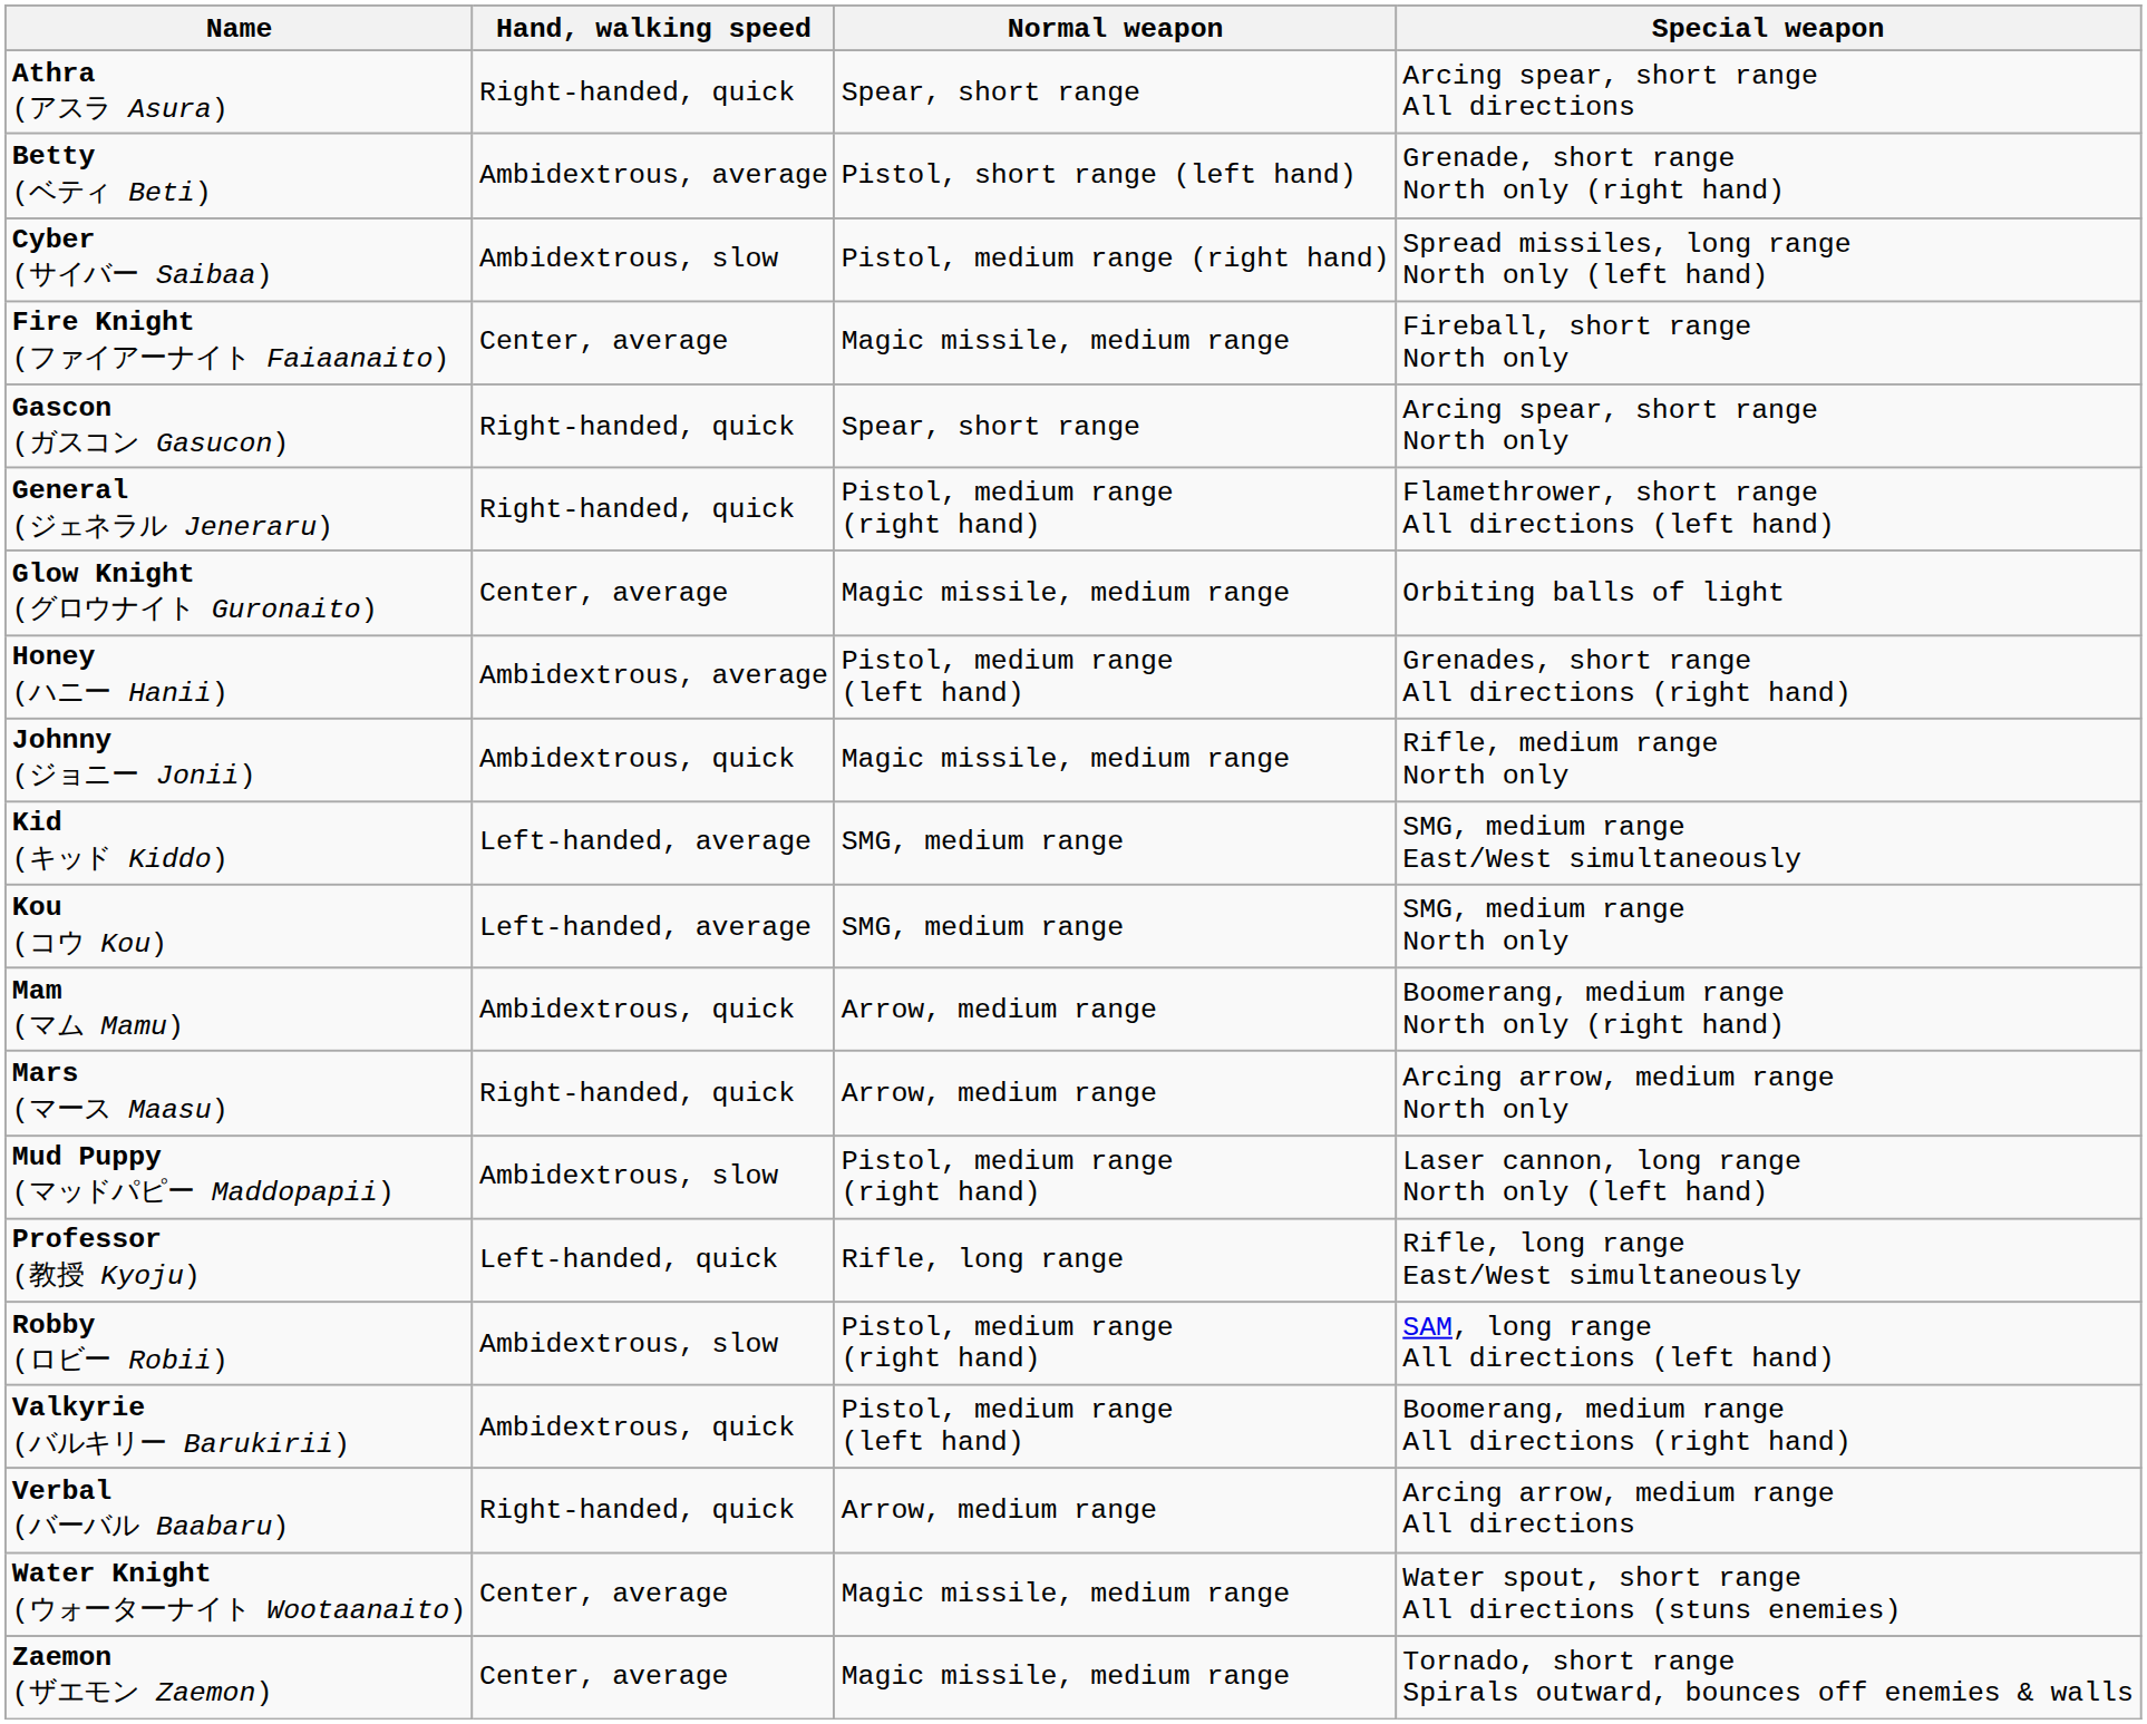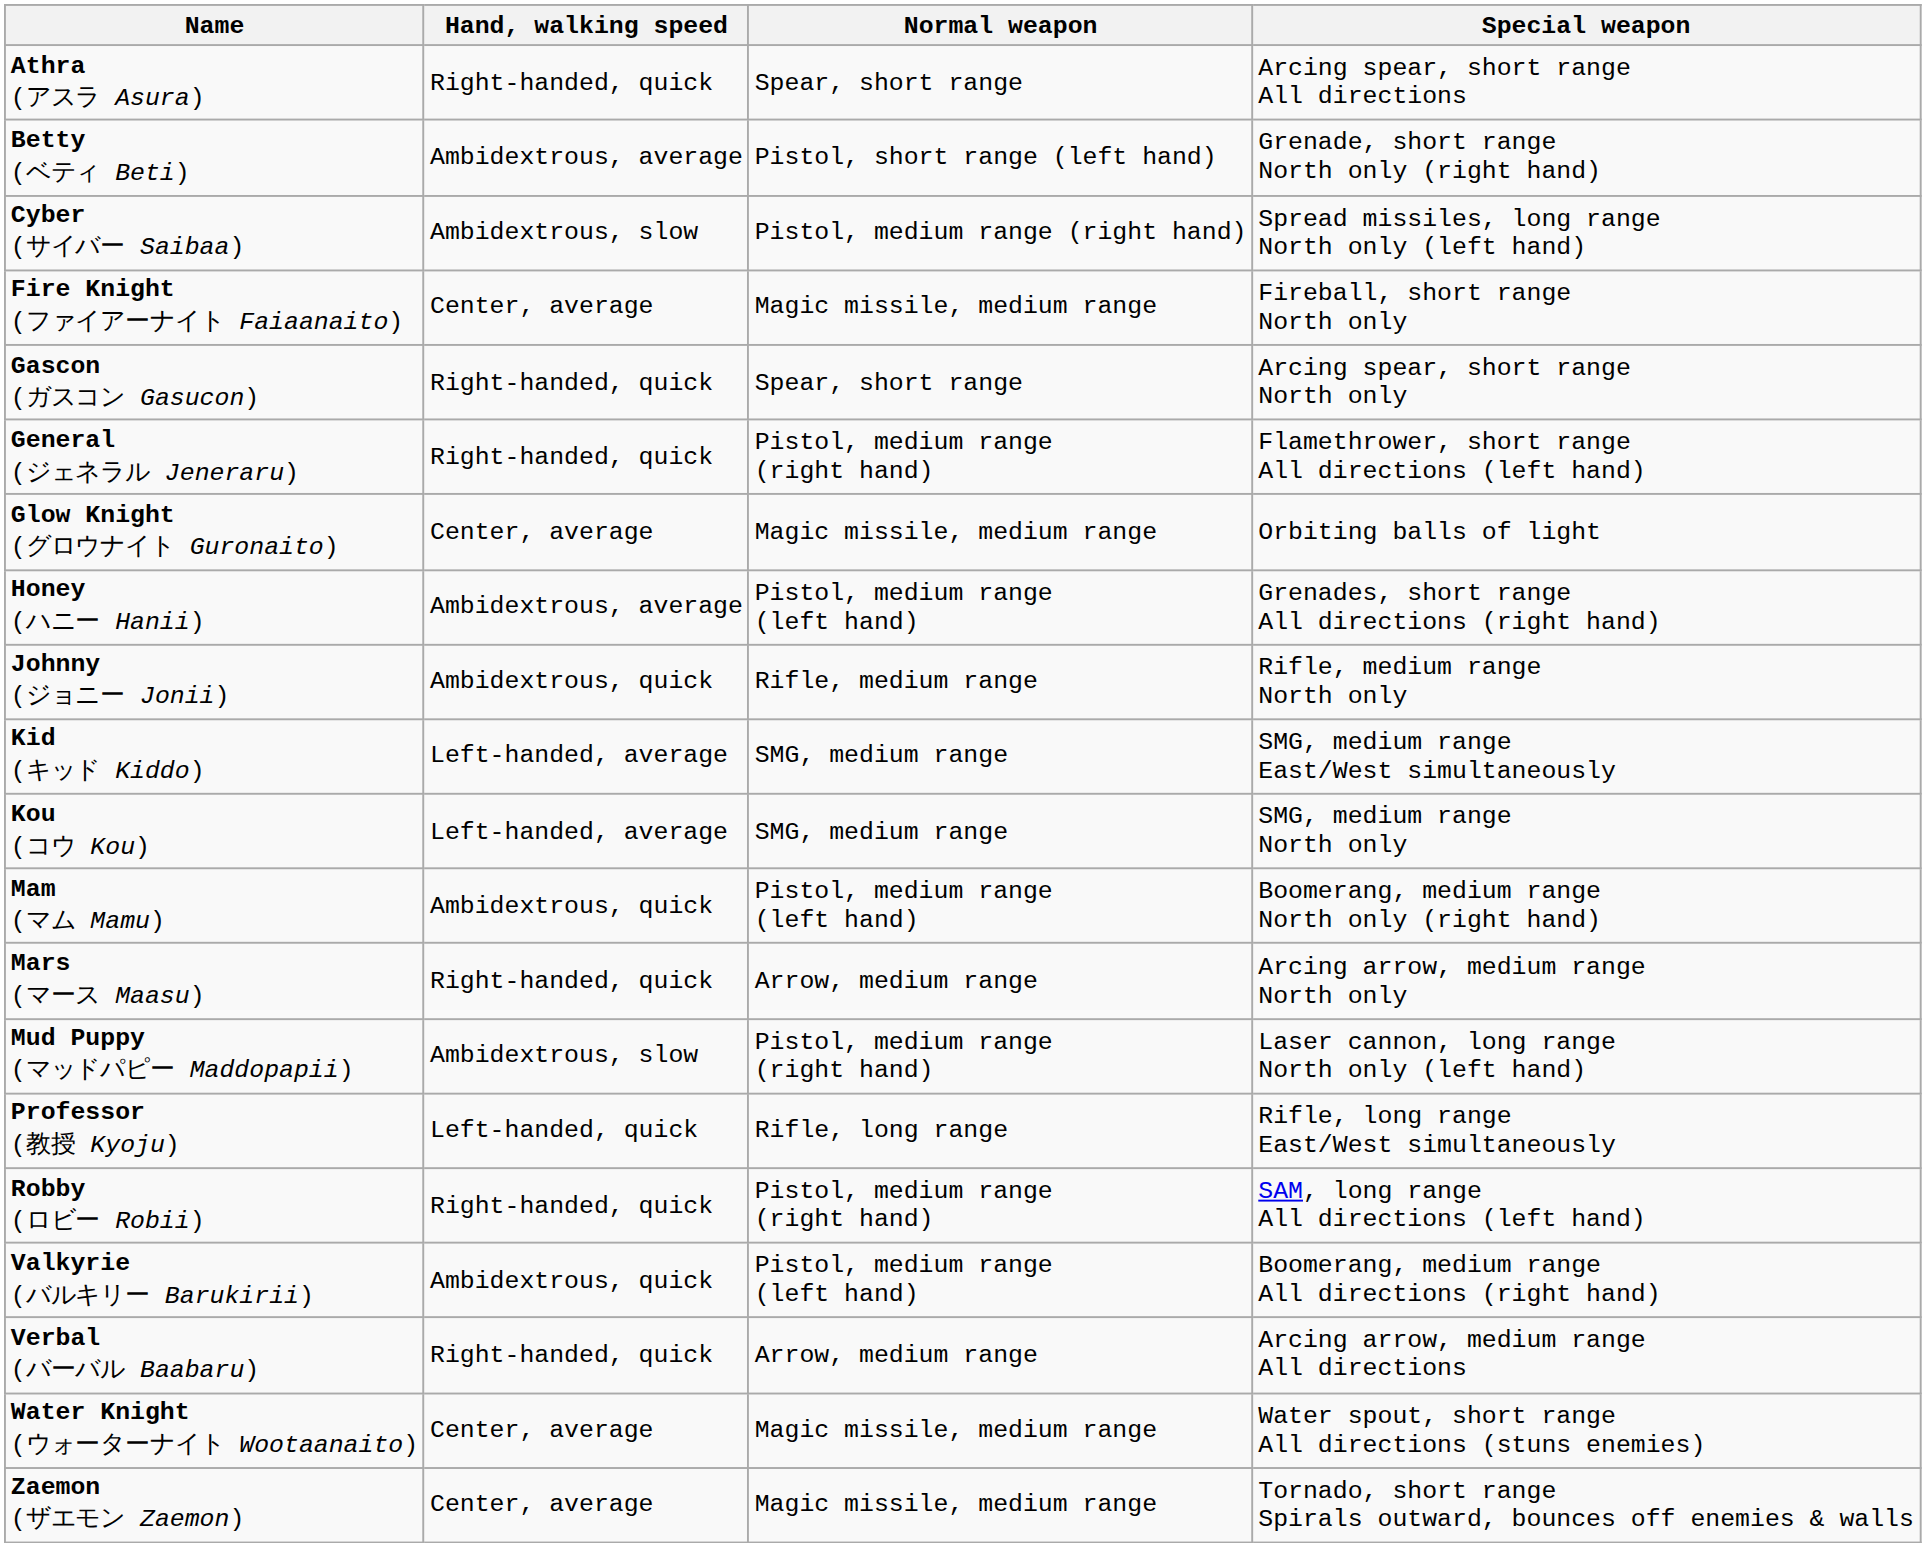 <table class="wikitable">
 <tr>
 <th>Name</th>
 <th>Hand, walking speed</th>
 <th>Normal weapon</th>
 <th>Special weapon</th>
 </tr>
 <tr>
 <td><strong>Athra</strong><br>(アスラ <em>Asura</em>)</td>
 <td>Right-handed, quick</td>
 <td>Spear, short range</td>
 <td>Arcing spear, short range<br>All directions</td>
 </tr>
 <tr>
 <td><strong>Betty</strong><br>(ベティ <em>Beti</em>)</td>
 <td>Ambidextrous, average</td>
 <td>Pistol, short range (left hand)</td>
 <td>Grenade, short range<br>North only (right hand)</td>
 </tr>
 <tr>
 <td><strong>Cyber</strong><br>(サイバー <em>Saibaa</em>)</td>
 <td>Ambidextrous, slow</td>
 <td>Pistol, medium range (right hand)</td>
 <td>Spread missiles, long range<br>North only (left hand)</td>
 </tr>
 <tr>
 <td><strong>Fire Knight</strong><br>(ファイアーナイト <em>Faiaanaito</em>)</td>
 <td>Center, average</td>
 <td>Magic missile, medium range</td>
 <td>Fireball, short range<br>North only</td>
 </tr>
 <tr>
 <td><strong>Gascon</strong><br>(ガスコン <em>Gasucon</em>)</td>
 <td>Right-handed, quick</td>
 <td>Spear, short range</td>
 <td>Arcing spear, short range<br>North only</td>
 </tr>
 <tr>
 <td><strong>General</strong><br>(ジェネラル <em>Jeneraru</em>)</td>
 <td>Right-handed, quick</td>
 <td>Pistol, medium range<br>(right hand)</td>
 <td>Flamethrower, short range<br>All directions (left hand)</td>
 </tr>
 <tr>
 <td><strong>Glow Knight</strong><br>(グロウナイト <em>Guronaito</em>)</td>
 <td>Center, average</td>
 <td>Magic missile, medium range</td>
 <td>Orbiting balls of light</td>
 </tr>
 <tr>
 <td><strong>Honey</strong><br>(ハニー <em>Hanii</em>)</td>
 <td>Ambidextrous, average</td>
 <td>Pistol, medium range<br>(left hand)</td>
 <td>Grenades, short range<br>All directions (right hand)</td>
 </tr>
 <tr>
 <td><strong>Johnny</strong><br>(ジョニー <em>Jonii</em>)</td>
 <td>Ambidextrous, quick</td>
-<td>Magic missile, medium range</td>
+<td>Rifle, medium range</td>
 <td>Rifle, medium range<br>North only</td>
 </tr>
 <tr>
 <td><strong>Kid</strong><br>(キッド <em>Kiddo</em>)</td>
 <td>Left-handed, average</td>
 <td>SMG, medium range</td>
 <td>SMG, medium range<br>East/West simultaneously</td>
 </tr>
 <tr>
 <td><strong>Kou</strong><br>(コウ <em>Kou</em>)</td>
 <td>Left-handed, average</td>
 <td>SMG, medium range</td>
 <td>SMG, medium range<br>North only</td>
 </tr>
 <tr>
 <td><strong>Mam</strong><br>(マム <em>Mamu</em>)</td>
 <td>Ambidextrous, quick</td>
-<td>Arrow, medium range</td>
+<td>Pistol, medium range<br>(left hand)</td>
 <td>Boomerang, medium range<br>North only (right hand)</td>
 </tr>
 <tr>
 <td><strong>Mars</strong><br>(マース <em>Maasu</em>)</td>
 <td>Right-handed, quick</td>
 <td>Arrow, medium range</td>
 <td>Arcing arrow, medium range<br>North only</td>
 </tr>
 <tr>
 <td><strong>Mud Puppy</strong><br>(マッドパピー <em>Maddopapii</em>)</td>
 <td>Ambidextrous, slow</td>
 <td>Pistol, medium range<br>(right hand)</td>
 <td>Laser cannon, long range<br>North only (left hand)</td>
 </tr>
 <tr>
 <td><strong>Professor</strong><br>(教授 <em>Kyoju</em>)</td>
 <td>Left-handed, quick</td>
 <td>Rifle, long range</td>
 <td>Rifle, long range<br>East/West simultaneously</td>
 </tr>
 <tr>
 <td><strong>Robby</strong><br>(ロビー <em>Robii</em>)</td>
-<td>Ambidextrous, slow</td>
+<td>Right-handed, quick</td>
 <td>Pistol, medium range<br>(right hand)</td>
 <td><a href='#'>SAM</a>, long range<br>All directions (left hand)</td>
 </tr>
 <tr>
 <td><strong>Valkyrie</strong><br>(バルキリー <em>Barukirii</em>)</td>
 <td>Ambidextrous, quick</td>
 <td>Pistol, medium range<br>(left hand)</td>
 <td>Boomerang, medium range<br>All directions (right hand)</td>
 </tr>
 <tr>
 <td><strong>Verbal</strong><br>(バーバル <em>Baabaru</em>)</td>
 <td>Right-handed, quick</td>
 <td>Arrow, medium range</td>
 <td>Arcing arrow, medium range<br>All directions</td>
 </tr>
 <tr>
 <td><strong>Water Knight</strong><br>(ウォーターナイト <em>Wootaanaito</em>)</td>
 <td>Center, average</td>
 <td>Magic missile, medium range</td>
 <td>Water spout, short range<br>All directions (stuns enemies)</td>
 </tr>
 <tr>
 <td><strong>Zaemon</strong><br>(ザエモン <em>Zaemon</em>)</td>
 <td>Center, average</td>
 <td>Magic missile, medium range</td>
 <td>Tornado, short range<br>Spirals outward, bounces off enemies & walls</td>
 </tr>
 </table>
